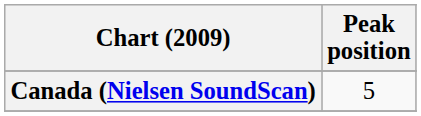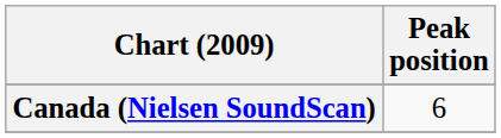 <table class="wikitable sortable plainrowheaders" style="text-align: center;">
 <tr>
 <th scope="col">Chart (2009)</th>
 <th scope="col">Peak<br>position</th>
 </tr>
 <tr>
 </tr>
 <tr>
 </tr>
 <tr>
 </tr>
 <tr>
 </tr>
 <tr>
 <th scope="row">Canada (<a href='#'>Nielsen SoundScan</a>)</th>
-<td>5</td>
+<td>6</td>
 </tr>
 <tr>
 </tr>
 <tr>
 </tr>
 <tr>
 </tr>
 <tr>
 </tr>
 <tr>
 </tr>
 <tr>
 </tr>
 <tr>
 </tr>
 <tr>
 </tr>
 <tr>
 </tr>
 <tr>
 </tr>
 <tr>
 </tr>
 <tr>
 </tr>
 <tr>
 </tr>
 <tr>
 </tr>
 <tr>
 </tr>
 <tr>
 </tr>
 <tr>
 </tr>
 <tr>
 </tr>
 </table>
